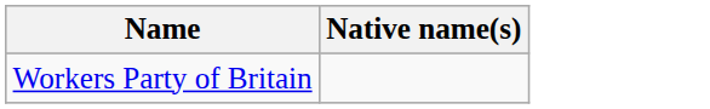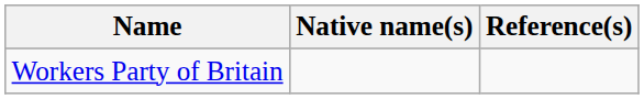 <table class="wikitable">
 <tr>
 <th>Name</th>
 <th>Native name(s)</th>
+<th>Reference(s)</th>
 </tr>
 <tr>
 <td><a href='#'>Workers Party of Britain</a></td>
 <td></td>
+<td></td>
 </tr>
 </table>
